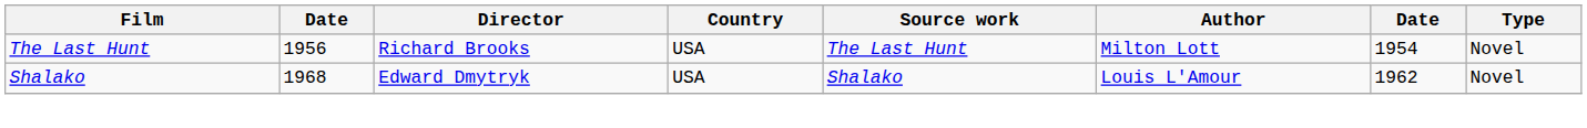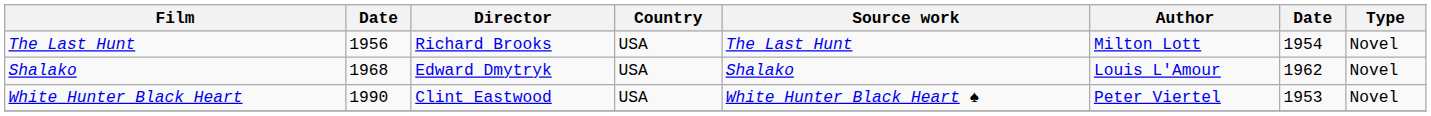 <table class="wikitable" style=width:90%>
 <tr style="background:#CCCCCC;">
 <th>Film</th>
 <th>Date</th>
 <th>Director</th>
 <th>Country</th>
 <th>Source work</th>
 <th>Author</th>
 <th>Date</th>
 <th>Type</th>
 </tr>
 <tr>
 <td><em><a href='#'>The Last Hunt</a></em></td>
 <td>1956</td>
 <td><a href='#'>Richard Brooks</a></td>
 <td>USA</td>
 <td><em><a href='#'>The Last Hunt</a></em></td>
 <td><a href='#'>Milton Lott</a></td>
 <td>1954</td>
 <td>Novel</td>
 </tr>
 <tr>
 <td><em><a href='#'>Shalako</a></em></td>
 <td>1968</td>
 <td><a href='#'>Edward Dmytryk</a></td>
 <td>USA</td>
 <td><em><a href='#'>Shalako</a></em></td>
 <td><a href='#'>Louis L'Amour</a></td>
 <td>1962</td>
 <td>Novel</td>
 </tr>
 <tr>
+<td><em><a href='#'>White Hunter Black Heart</a></em></td>
+<td>1990</td>
+<td><a href='#'>Clint Eastwood</a></td>
+<td>USA</td>
+<td><em><a href='#'>White Hunter Black Heart</a></em> ♠</td>
+<td><a href='#'>Peter Viertel</a></td>
+<td>1953</td>
+<td>Novel</td>
+</tr>
+<tr>
 </tr>
 </table>
